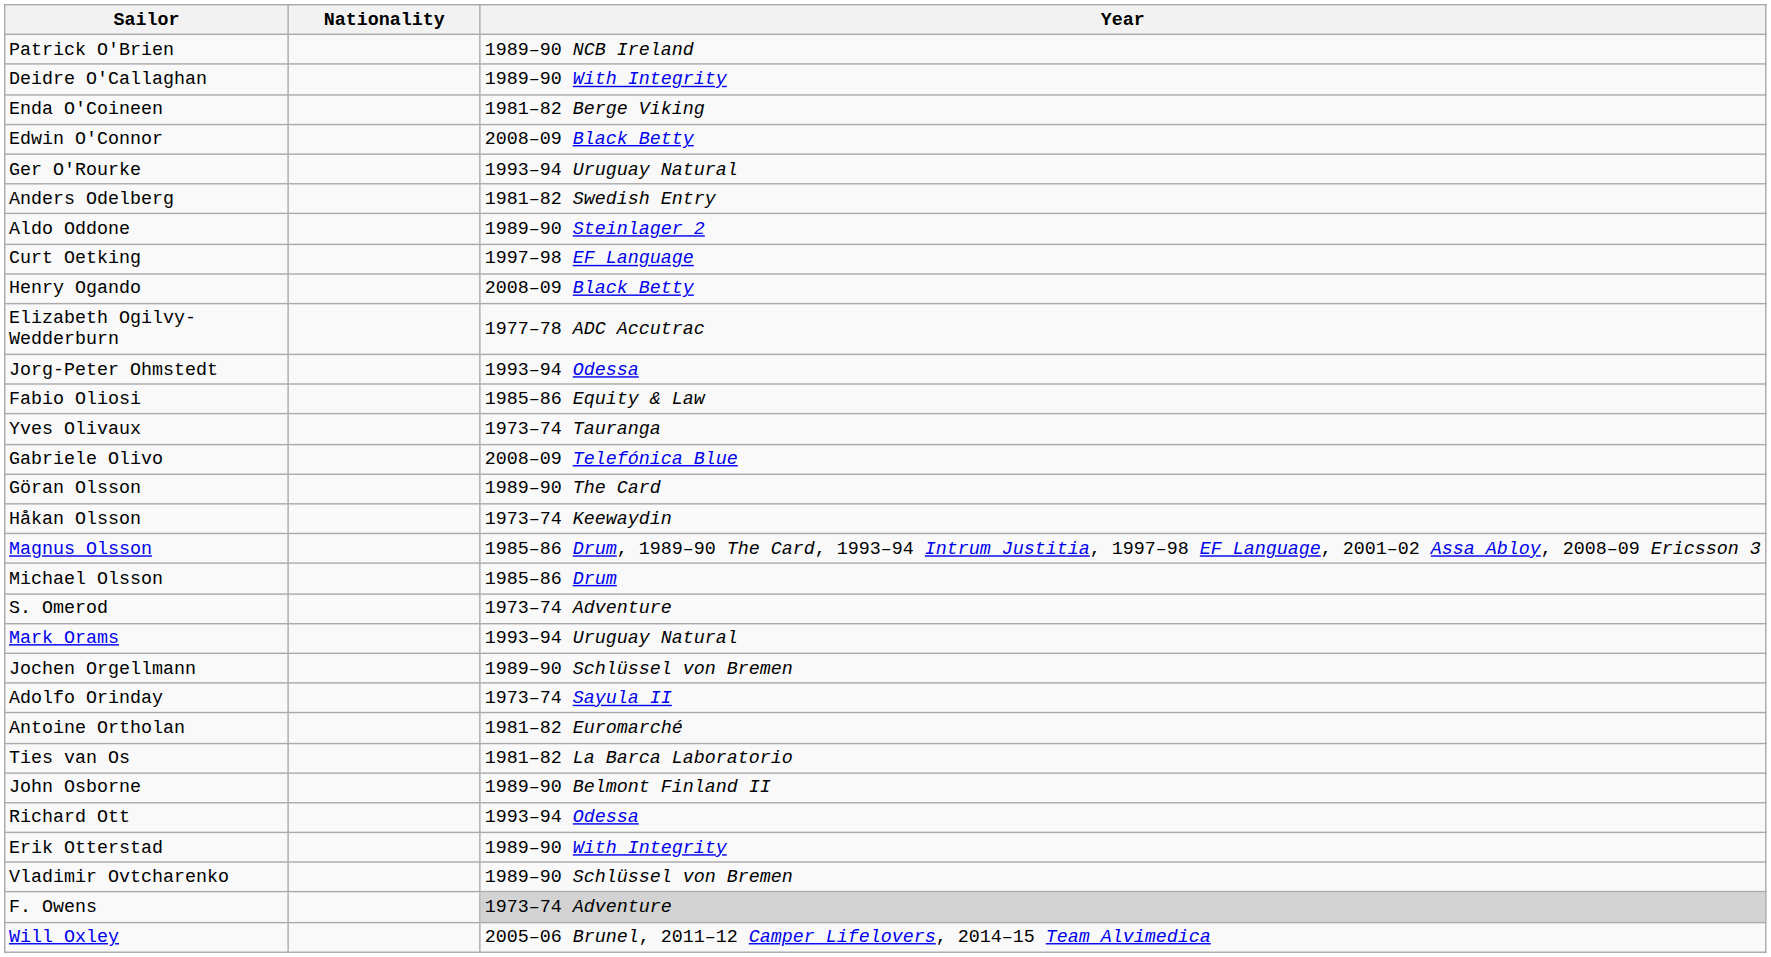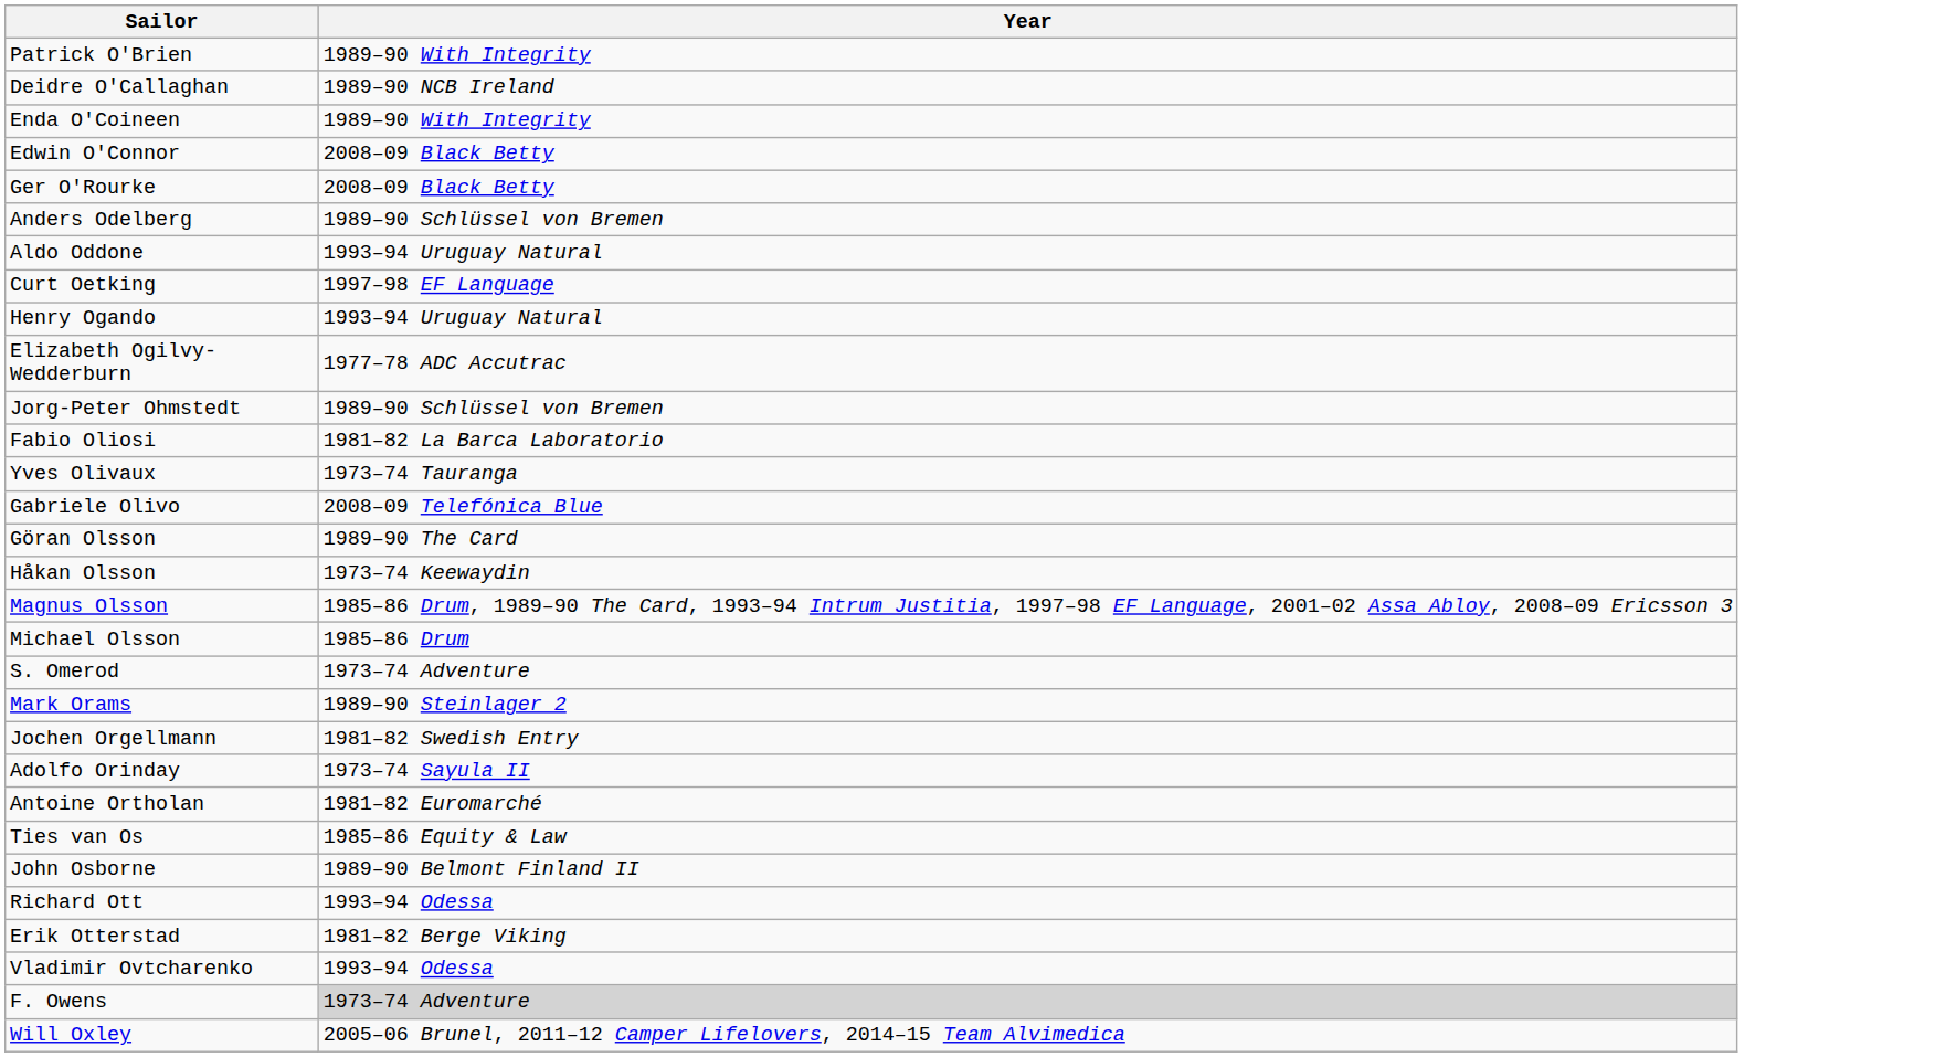 <table class=wikitable>
 <tr>
 <th style="width:15em">Sailor</th>
-<th style="width:10em">Nationality</th>
 <th>Year</th>
 </tr>
 <tr>
 <td>Patrick O'Brien</td>
-<td></td>
+<td>1989–90 <em><a href='#'>With Integrity</a></em></td>
+</tr>
+<tr>
+<td>Deidre O'Callaghan</td>
 <td>1989–90 <em>NCB Ireland</em></td>
 </tr>
 <tr>
-<td>Deidre O'Callaghan</td>
-<td></td>
+<td>Enda O'Coineen</td>
 <td>1989–90 <em><a href='#'>With Integrity</a></em></td>
 </tr>
 <tr>
-<td>Enda O'Coineen</td>
-<td></td>
-<td>1981–82 <em>Berge Viking</em></td>
-</tr>
-<tr>
 <td>Edwin O'Connor</td>
-<td></td>
 <td>2008–09 <em><a href='#'>Black Betty</a></em></td>
 </tr>
 <tr>
 <td>Ger O'Rourke</td>
-<td></td>
+<td>2008–09 <em><a href='#'>Black Betty</a></em></td>
+</tr>
+<tr>
+<td>Anders Odelberg</td>
+<td>1989–90 <em>Schlüssel von Bremen</em></td>
+</tr>
+<tr>
+<td>Aldo Oddone</td>
 <td>1993–94 <em>Uruguay Natural</em></td>
 </tr>
 <tr>
-<td>Anders Odelberg</td>
-<td></td>
-<td>1981–82 <em>Swedish Entry</em></td>
-</tr>
-<tr>
-<td>Aldo Oddone</td>
-<td></td>
-<td>1989–90 <em><a href='#'>Steinlager 2</a></em></td>
-</tr>
-<tr>
 <td>Curt Oetking</td>
-<td></td>
 <td>1997–98 <em><a href='#'>EF Language</a></em></td>
 </tr>
 <tr>
 <td>Henry Ogando</td>
-<td></td>
-<td>2008–09 <em><a href='#'>Black Betty</a></em></td>
+<td>1993–94 <em>Uruguay Natural</em></td>
 </tr>
 <tr>
 <td>Elizabeth Ogilvy-Wedderburn</td>
-<td></td>
 <td>1977–78 <em>ADC Accutrac</em></td>
 </tr>
 <tr>
 <td>Jorg-Peter Ohmstedt</td>
-<td></td>
-<td>1993–94 <em><a href='#'>Odessa</a></em></td>
+<td>1989–90 <em>Schlüssel von Bremen</em></td>
 </tr>
 <tr>
 <td>Fabio Oliosi</td>
-<td></td>
-<td>1985–86 <em>Equity & Law</em></td>
+<td>1981–82 <em>La Barca Laboratorio</em></td>
 </tr>
 <tr>
 <td>Yves Olivaux</td>
-<td></td>
 <td>1973–74 <em>Tauranga</em></td>
 </tr>
 <tr>
 <td>Gabriele Olivo</td>
-<td></td>
 <td>2008–09 <em><a href='#'>Telefónica Blue</a></em></td>
 </tr>
 <tr>
 <td>Göran Olsson</td>
-<td></td>
 <td>1989–90 <em>The Card</em></td>
 </tr>
 <tr>
 <td>Håkan Olsson</td>
-<td></td>
 <td>1973–74 <em>Keewaydin</em></td>
 </tr>
 <tr>
 <td><a href='#'>Magnus Olsson</a></td>
-<td></td>
 <td>1985–86 <em><a href='#'>Drum</a></em>, 1989–90 <em>The Card</em>, 1993–94 <em><a href='#'>Intrum Justitia</a></em>, 1997–98 <em><a href='#'>EF Language</a></em>, 2001–02 <em><a href='#'>Assa Abloy</a></em>, 2008–09 <em>Ericsson 3</em></td>
 </tr>
 <tr>
 <td>Michael Olsson</td>
-<td></td>
 <td>1985–86 <em><a href='#'>Drum</a></em></td>
 </tr>
 <tr>
 <td>S. Omerod</td>
-<td></td>
 <td>1973–74 <em>Adventure</em></td>
 </tr>
 <tr>
 <td><a href='#'>Mark Orams</a></td>
-<td></td>
-<td>1993–94 <em>Uruguay Natural</em></td>
+<td>1989–90 <em><a href='#'>Steinlager 2</a></em></td>
 </tr>
 <tr>
 <td>Jochen Orgellmann</td>
-<td></td>
-<td>1989–90 <em>Schlüssel von Bremen</em></td>
+<td>1981–82 <em>Swedish Entry</em></td>
 </tr>
 <tr>
 <td>Adolfo Orinday</td>
-<td></td>
 <td>1973–74 <em><a href='#'>Sayula II</a></em></td>
 </tr>
 <tr>
 <td>Antoine Ortholan</td>
-<td></td>
 <td>1981–82 <em>Euromarché</em></td>
 </tr>
 <tr>
 <td>Ties van Os</td>
-<td></td>
-<td>1981–82 <em>La Barca Laboratorio</em></td>
+<td>1985–86 <em>Equity & Law</em></td>
 </tr>
 <tr>
 <td>John Osborne</td>
-<td></td>
 <td>1989–90 <em>Belmont Finland II</em></td>
 </tr>
 <tr>
 <td>Richard Ott</td>
-<td></td>
 <td>1993–94 <em><a href='#'>Odessa</a></em></td>
 </tr>
 <tr>
 <td>Erik Otterstad</td>
-<td></td>
-<td>1989–90 <em><a href='#'>With Integrity</a></em></td>
+<td>1981–82 <em>Berge Viking</em></td>
 </tr>
 <tr>
 <td>Vladimir Ovtcharenko</td>
-<td></td>
-<td>1989–90 <em>Schlüssel von Bremen</em></td>
+<td>1993–94 <em><a href='#'>Odessa</a></em></td>
 </tr>
 <tr>
 <td>F. Owens</td>
-<td></td>
 <td style="background: lightgrey;">1973–74 <em>Adventure</em></td>
 </tr>
 <tr>
 <td><a href='#'>Will Oxley</a></td>
-<td></td>
 <td>2005–06 <em>Brunel</em>, 2011–12 <em><a href='#'>Camper Lifelovers</a></em>, 2014–15 <em><a href='#'>Team Alvimedica</a></em></td>
 </tr>
 </table>
